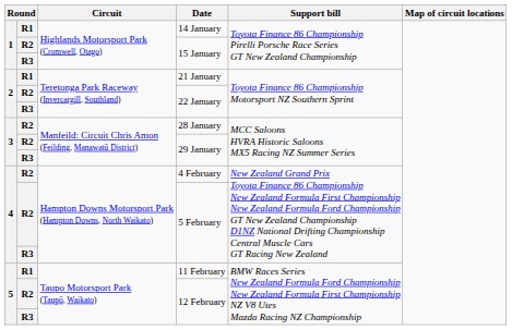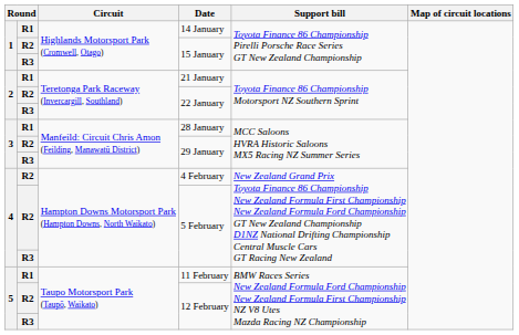 <table class="wikitable" style="font-size: 85%">
 <tr>
 <th colspan="2">Round</th>
 <th>Circuit</th>
 <th>Date</th>
 <th>Support bill</th>
 <th>Map of circuit locations</th>
 </tr>
 <tr>
 <th rowspan="3">1</th>
 <th>R1</th>
 <td rowspan="3"><a href='#'>Highlands Motorsport Park</a><br><small>(<a href='#'>Cromwell</a>, <a href='#'>Otago</a>)</small></td>
 <td>14 January</td>
 <td rowspan="3"><em><a href='#'>Toyota Finance 86 Championship</a><br>Pirelli Porsche Race Series<br>GT New Zealand Championship</em></td>
 <td rowspan="15"></td>
 </tr>
 <tr>
 <th>R2</th>
 <td rowspan="2">15 January</td>
 </tr>
 <tr>
 <th>R3</th>
 </tr>
 <tr>
 <th rowspan="3">2</th>
 <th>R1</th>
 <td rowspan="3"><a href='#'>Teretonga Park Raceway</a><br><small>(<a href='#'>Invercargill</a>, <a href='#'>Southland</a>)</small></td>
 <td>21 January</td>
 <td rowspan="3"><em><a href='#'>Toyota Finance 86 Championship</a><br>Motorsport NZ Southern Sprint</em></td>
 </tr>
 <tr>
 <th>R2</th>
 <td rowspan="2">22 January</td>
 </tr>
 <tr>
 <th>R3</th>
 </tr>
 <tr>
 <th rowspan="3">3</th>
-<th>R2</th>
+<th>R1</th>
 <td rowspan="3"><a href='#'>Manfeild: Circuit Chris Amon</a><br><small>(<a href='#'>Feilding</a>, <a href='#'>Manawatū District</a>)</small></td>
 <td>28 January</td>
 <td rowspan="3"><em>MCC Saloons<br>HVRA Historic Saloons<br>MX5 Racing NZ Summer Series</em></td>
 </tr>
 <tr>
 <th>R2</th>
 <td rowspan="2">29 January</td>
 </tr>
 <tr>
 <th>R3</th>
 </tr>
 <tr>
 <th rowspan="3">4</th>
 <th>R2</th>
 <td rowspan="3"><a href='#'>Hampton Downs Motorsport Park</a><br><small>(<a href='#'>Hampton Downs</a>, <a href='#'>North Waikato</a>)</small></td>
 <td>4 February</td>
 <td rowspan="3"><em><a href='#'>New Zealand Grand Prix</a><br><a href='#'>Toyota Finance 86 Championship</a><br><a href='#'>New Zealand Formula First Championship</a><br><a href='#'>New Zealand Formula Ford Championship</a><br>GT New Zealand Championship<br><a href='#'>D1NZ</a> National Drifting Championship<br>Central Muscle Cars<br>GT Racing New Zealand</em></td>
 </tr>
 <tr>
 <th>R2</th>
 <td rowspan="2">5 February</td>
 </tr>
 <tr>
 <th>R3</th>
 </tr>
 <tr>
 <th rowspan="3">5</th>
 <th>R1</th>
 <td rowspan="3"><a href='#'>Taupo Motorsport Park</a><br><small>(<a href='#'>Taupō</a>, <a href='#'>Waikato</a>)</small></td>
 <td>11 February</td>
 <td rowspan="3"><em>BMW Races Series<br><a href='#'>New Zealand Formula Ford Championship</a><br><a href='#'>New Zealand Formula First Championship</a><br>NZ V8 Utes<br>Mazda Racing NZ Championship</em></td>
 </tr>
 <tr>
 <th>R2</th>
 <td rowspan="2">12 February</td>
 </tr>
 <tr>
 <th>R3</th>
 </tr>
 </table>
